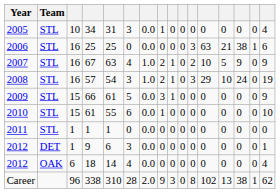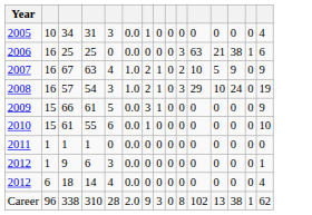 <table class="wikitable sortable">
 <tr>
 <th>Year</th>
-<th>Team</th>
 <th></th>
 <th></th>
 <th></th>
 <th></th>
 <th></th>
 <th></th>
 <th></th>
 <th></th>
 <th></th>
 <th></th>
 <th></th>
 <th></th>
 <th></th>
 <th></th>
 </tr>
 <tr>
 <td><a href='#'>2005</a></td>
-<td><a href='#'>STL</a></td>
 <td>10</td>
 <td>34</td>
 <td>31</td>
 <td>3</td>
 <td>0.0</td>
 <td>1</td>
 <td>0</td>
 <td>0</td>
 <td>0</td>
 <td>0</td>
 <td>0</td>
 <td>0</td>
 <td>0</td>
 <td>4</td>
 </tr>
 <tr>
 <td><a href='#'>2006</a></td>
-<td><a href='#'>STL</a></td>
 <td>16</td>
 <td>25</td>
 <td>25</td>
 <td>0</td>
 <td>0.0</td>
 <td>0</td>
 <td>0</td>
 <td>0</td>
 <td>3</td>
 <td>63</td>
 <td>21</td>
 <td>38</td>
 <td>1</td>
 <td>6</td>
 </tr>
 <tr>
 <td><a href='#'>2007</a></td>
-<td><a href='#'>STL</a></td>
 <td>16</td>
 <td>67</td>
 <td>63</td>
 <td>4</td>
 <td>1.0</td>
 <td>2</td>
 <td>1</td>
 <td>0</td>
 <td>2</td>
 <td>10</td>
 <td>5</td>
 <td>9</td>
 <td>0</td>
 <td>9</td>
 </tr>
 <tr>
 <td><a href='#'>2008</a></td>
-<td><a href='#'>STL</a></td>
 <td>16</td>
 <td>57</td>
 <td>54</td>
 <td>3</td>
 <td>1.0</td>
 <td>2</td>
 <td>1</td>
 <td>0</td>
 <td>3</td>
 <td>29</td>
 <td>10</td>
 <td>24</td>
 <td>0</td>
 <td>19</td>
 </tr>
 <tr>
 <td><a href='#'>2009</a></td>
-<td><a href='#'>STL</a></td>
 <td>15</td>
 <td>66</td>
 <td>61</td>
 <td>5</td>
 <td>0.0</td>
 <td>3</td>
 <td>1</td>
 <td>0</td>
 <td>0</td>
 <td>0</td>
 <td>0</td>
 <td>0</td>
 <td>0</td>
 <td>9</td>
 </tr>
 <tr>
 <td><a href='#'>2010</a></td>
-<td><a href='#'>STL</a></td>
 <td>15</td>
 <td>61</td>
 <td>55</td>
 <td>6</td>
 <td>0.0</td>
 <td>1</td>
 <td>0</td>
 <td>0</td>
 <td>0</td>
 <td>0</td>
 <td>0</td>
 <td>0</td>
 <td>0</td>
 <td>10</td>
 </tr>
 <tr>
 <td><a href='#'>2011</a></td>
-<td><a href='#'>STL</a></td>
 <td>1</td>
 <td>1</td>
 <td>1</td>
 <td>0</td>
 <td>0.0</td>
 <td>0</td>
 <td>0</td>
 <td>0</td>
 <td>0</td>
 <td>0</td>
 <td>0</td>
 <td>0</td>
 <td>0</td>
 <td>0</td>
 </tr>
 <tr>
 <td><a href='#'>2012</a></td>
-<td><a href='#'>DET</a></td>
 <td>1</td>
 <td>9</td>
 <td>6</td>
 <td>3</td>
 <td>0.0</td>
 <td>0</td>
 <td>0</td>
 <td>0</td>
 <td>0</td>
 <td>0</td>
 <td>0</td>
 <td>0</td>
 <td>0</td>
 <td>1</td>
 </tr>
 <tr>
 <td><a href='#'>2012</a></td>
-<td><a href='#'>OAK</a></td>
 <td>6</td>
 <td>18</td>
 <td>14</td>
 <td>4</td>
 <td>0.0</td>
 <td>0</td>
 <td>0</td>
 <td>0</td>
 <td>0</td>
 <td>0</td>
 <td>0</td>
 <td>0</td>
 <td>0</td>
 <td>4</td>
 </tr>
 <tr>
 <td>Career</td>
-<td></td>
 <td>96</td>
 <td>338</td>
 <td>310</td>
 <td>28</td>
 <td>2.0</td>
 <td>9</td>
 <td>3</td>
 <td>0</td>
 <td>8</td>
 <td>102</td>
 <td>13</td>
 <td>38</td>
 <td>1</td>
 <td>62</td>
 </tr>
 </table>
